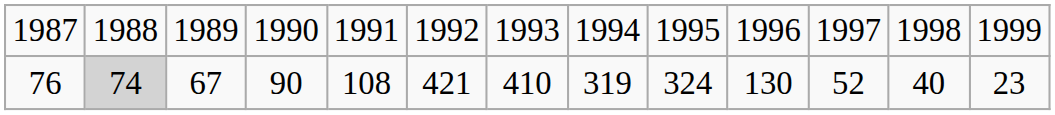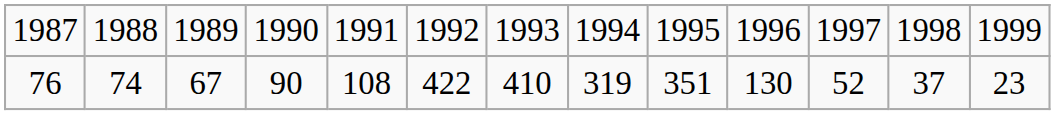 <table class="wikitable" style="text-align:center">
 <tr>
 <td>1987</td>
 <td>1988</td>
 <td>1989</td>
 <td>1990</td>
 <td>1991</td>
 <td>1992</td>
 <td>1993</td>
 <td>1994</td>
 <td>1995</td>
 <td>1996</td>
 <td>1997</td>
 <td>1998</td>
 <td>1999</td>
 </tr>
 <tr>
 <td>76</td>
-<td style="background: lightgrey;">74</td>
+<td>74</td>
 <td>67</td>
 <td>90</td>
 <td>108</td>
-<td>421</td>
+<td>422</td>
 <td>410</td>
 <td>319</td>
-<td>324</td>
+<td>351</td>
 <td>130</td>
 <td>52</td>
-<td>40</td>
+<td>37</td>
 <td>23</td>
 </tr>
 </table>
